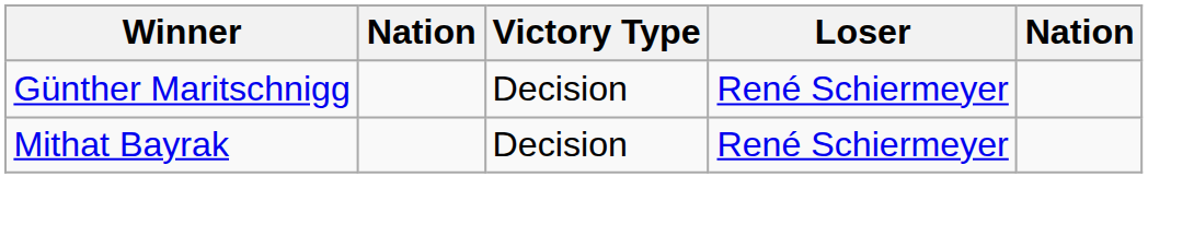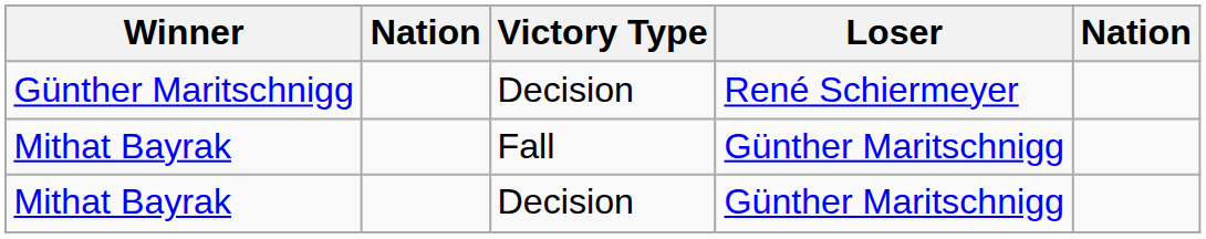 <table class="wikitable sortable" style="text-align:left;">
 <tr>
 <th>Winner</th>
 <th>Nation</th>
 <th>Victory Type</th>
 <th>Loser</th>
 <th>Nation</th>
 </tr>
 <tr>
 <td><a href='#'>Günther Maritschnigg</a></td>
 <td></td>
 <td>Decision</td>
 <td><a href='#'>René Schiermeyer</a></td>
 <td></td>
 </tr>
 <tr>
 <td><a href='#'>Mithat Bayrak</a></td>
 <td></td>
+<td>Fall</td>
+<td><a href='#'>Günther Maritschnigg</a></td>
+<td></td>
+</tr>
+<tr>
+<td><a href='#'>Mithat Bayrak</a></td>
+<td></td>
 <td>Decision</td>
-<td><a href='#'>René Schiermeyer</a></td>
+<td><a href='#'>Günther Maritschnigg</a></td>
 <td></td>
 </tr>
 </table>
